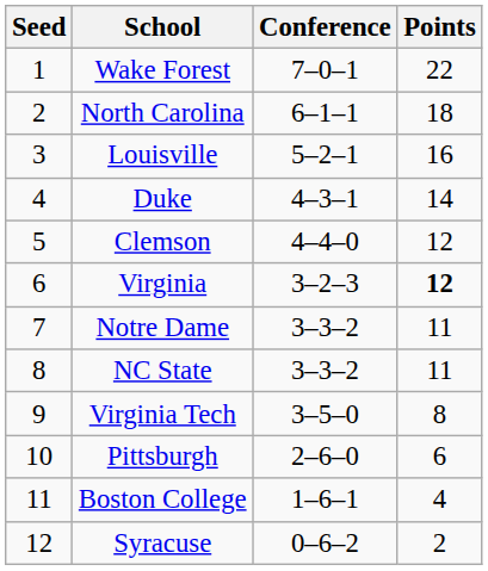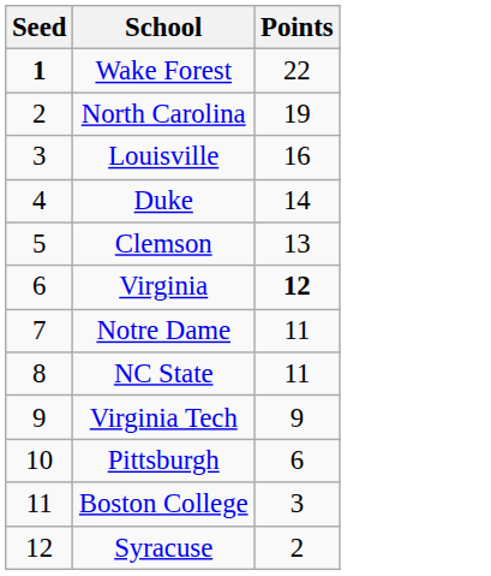 <table class="wikitable" style="text-align:center">
 <tr>
 <th>Seed</th>
 <th>School</th>
-<th>Conference</th>
 <th>Points</th>
 </tr>
 <tr>
-<td>1</td>
+<td><strong>1</strong></td>
 <td><a href='#'>Wake Forest</a></td>
-<td>7–0–1</td>
 <td>22</td>
 </tr>
 <tr>
 <td>2</td>
 <td><a href='#'>North Carolina</a></td>
-<td>6–1–1</td>
-<td>18</td>
+<td>19</td>
 </tr>
 <tr>
 <td>3</td>
 <td><a href='#'>Louisville</a></td>
-<td>5–2–1</td>
 <td>16</td>
 </tr>
 <tr>
 <td>4</td>
 <td><a href='#'>Duke</a></td>
-<td>4–3–1</td>
 <td>14</td>
 </tr>
 <tr>
 <td>5</td>
 <td><a href='#'>Clemson</a></td>
-<td>4–4–0</td>
-<td>12</td>
+<td>13</td>
 </tr>
 <tr>
 <td>6</td>
 <td><a href='#'>Virginia</a></td>
-<td>3–2–3</td>
 <td><strong>12</strong></td>
 </tr>
 <tr>
 <td>7</td>
 <td><a href='#'>Notre Dame</a></td>
-<td>3–3–2</td>
 <td>11</td>
 </tr>
 <tr>
 <td>8</td>
 <td><a href='#'>NC State</a></td>
-<td>3–3–2</td>
 <td>11</td>
 </tr>
 <tr>
 <td>9</td>
 <td><a href='#'>Virginia Tech</a></td>
-<td>3–5–0</td>
-<td>8</td>
+<td>9</td>
 </tr>
 <tr>
 <td>10</td>
 <td><a href='#'>Pittsburgh</a></td>
-<td>2–6–0</td>
 <td>6</td>
 </tr>
 <tr>
 <td>11</td>
 <td><a href='#'>Boston College</a></td>
-<td>1–6–1</td>
-<td>4</td>
+<td>3</td>
 </tr>
 <tr>
 <td>12</td>
 <td><a href='#'>Syracuse</a></td>
-<td>0–6–2</td>
 <td>2</td>
 </tr>
 </table>
